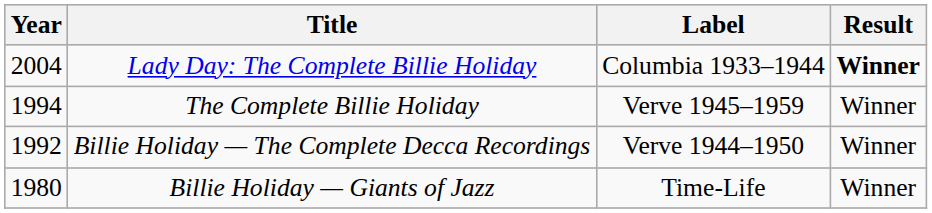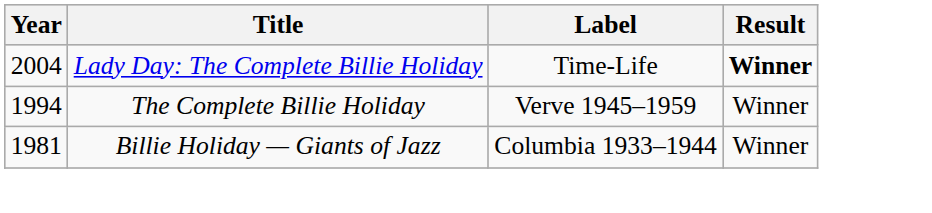 <table class=wikitable>
 <tr>
 <th>Year</th>
 <th>Title</th>
 <th>Label</th>
 <th>Result</th>
 </tr>
 <tr align=center>
 <td>2004</td>
 <td><em><a href='#'>Lady Day: The Complete Billie Holiday</a></em></td>
-<td>Columbia 1933–1944</td>
+<td>Time-Life</td>
 <td><strong>Winner</strong></td>
 </tr>
 <tr align=center>
 <td>1994</td>
 <td><em>The Complete Billie Holiday</em></td>
 <td>Verve 1945–1959</td>
 <td>Winner</td>
 </tr>
 <tr align=center>
-<td>1992</td>
-<td><em>Billie Holiday — The Complete Decca Recordings</em></td>
-<td>Verve 1944–1950</td>
-<td>Winner</td>
-</tr>
-<tr align=center>
-<td>1980</td>
+<td>1981</td>
 <td><em>Billie Holiday — Giants of Jazz</em></td>
-<td>Time-Life</td>
+<td>Columbia 1933–1944</td>
 <td>Winner</td>
 </tr>
 </table>
